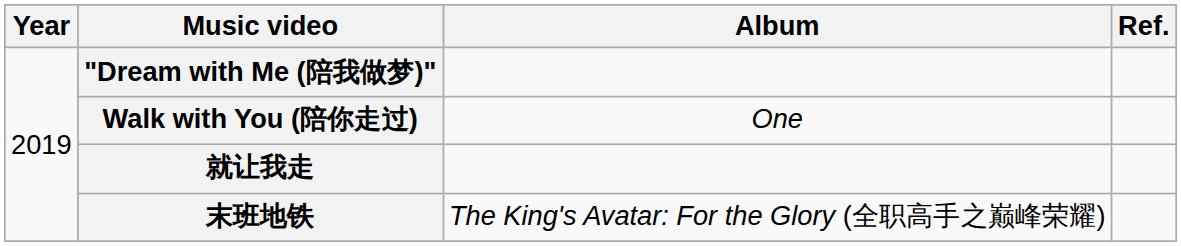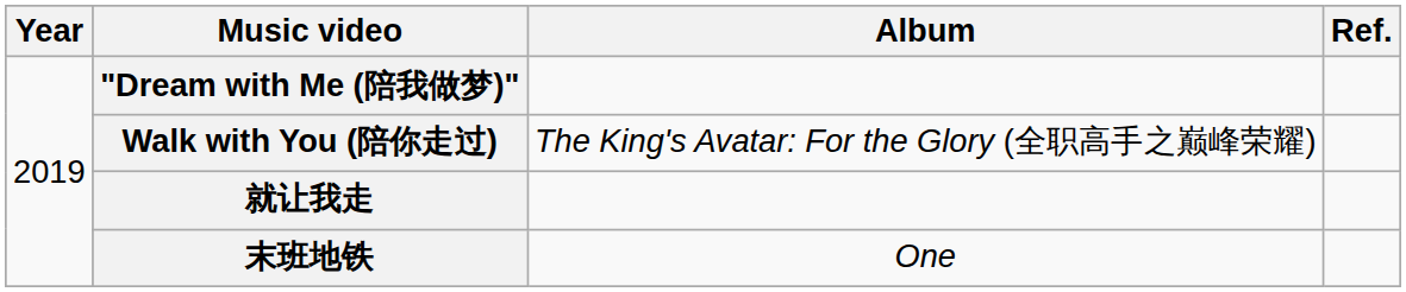 <table class="wikitable plainrowheaders" style="text-align:center; table-layout:fixed; margin-right:0">
 <tr>
 <th>Year</th>
 <th>Music video</th>
 <th>Album</th>
 <th>Ref.</th>
 </tr>
 <tr>
 <td rowspan="5">2019</td>
 <th scope="row">"Dream with Me (陪我做梦)"</th>
 <td></td>
 <td></td>
 </tr>
 <tr>
 <th scope="row">Walk with You (陪你走过)</th>
-<td><em>One</em></td>
+<td><em>The King's Avatar: For the Glory</em> (全职高手之巅峰荣耀)</td>
 <td></td>
 </tr>
 <tr>
 <th scope="row">就让我走</th>
 <td></td>
 <td></td>
 </tr>
 <tr>
 <th scope="row">末班地铁</th>
-<td><em>The King's Avatar: For the Glory</em> (全职高手之巅峰荣耀)</td>
+<td><em>One</em></td>
 <td></td>
 </tr>
 </table>
